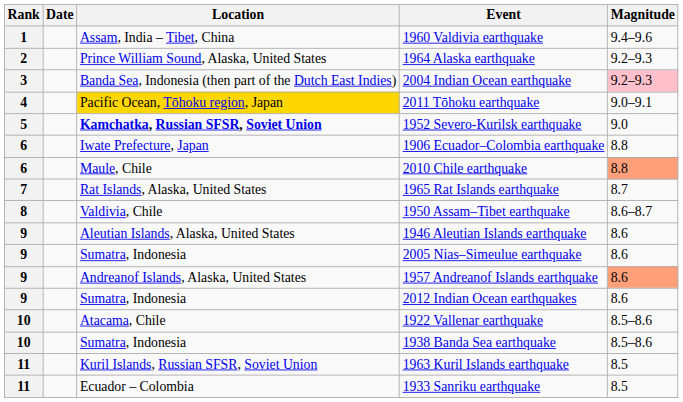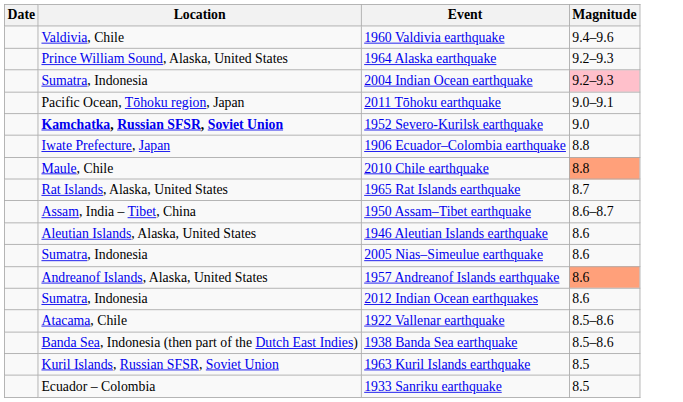 <table class="wikitable sortable sticky-header">
 <tr>
-<th>Rank</th>
 <th scope="col">Date</th>
 <th scope="col">Location</th>
 <th scope="col" data-sort-type="number">Event</th>
 <th scope="col">Magnitude</th>
 </tr>
 <tr>
-<th>1</th>
 <td></td>
-<td> <a href='#'>Assam</a>, India – <a href='#'>Tibet</a>, China</td>
+<td> <a href='#'>Valdivia</a>, Chile</td>
 <td><a href='#'>1960 Valdivia earthquake</a></td>
 <td>9.4–9.6</td>
 </tr>
 <tr>
-<th>2</th>
 <td></td>
 <td> <a href='#'>Prince William Sound</a>, Alaska, United States</td>
 <td><a href='#'>1964 Alaska earthquake</a></td>
 <td>9.2–9.3</td>
 </tr>
 <tr>
-<th>3</th>
 <td></td>
-<td> <a href='#'>Banda Sea</a>, Indonesia (then part of the <a href='#'>Dutch East Indies</a>)</td>
+<td> <a href='#'>Sumatra</a>, Indonesia</td>
 <td><a href='#'>2004 Indian Ocean earthquake</a></td>
 <td style="background: pink;">9.2–9.3</td>
 </tr>
 <tr>
-<th>4</th>
 <td></td>
-<td style="background: gold;"> Pacific Ocean, <a href='#'>Tōhoku region</a>, Japan</td>
+<td> Pacific Ocean, <a href='#'>Tōhoku region</a>, Japan</td>
 <td><a href='#'>2011 Tōhoku earthquake</a></td>
 <td>9.0–9.1</td>
 </tr>
 <tr>
-<th>5</th>
 <td></td>
 <td><strong> <a href='#'>Kamchatka</a>, <a href='#'>Russian SFSR</a>, <a href='#'>Soviet Union</a></strong></td>
 <td><a href='#'>1952 Severo-Kurilsk earthquake</a></td>
 <td>9.0</td>
 </tr>
 <tr>
-<th>6</th>
 <td></td>
 <td> <a href='#'>Iwate Prefecture</a>, <a href='#'>Japan</a></td>
 <td><a href='#'>1906 Ecuador–Colombia earthquake</a></td>
 <td>8.8</td>
 </tr>
 <tr>
-<th>6</th>
 <td></td>
 <td> <a href='#'>Maule</a>, Chile</td>
 <td><a href='#'>2010 Chile earthquake</a></td>
 <td style="background: lightsalmon;">8.8</td>
 </tr>
 <tr>
-<th>7</th>
 <td></td>
 <td> <a href='#'>Rat Islands</a>, Alaska, United States</td>
 <td><a href='#'>1965 Rat Islands earthquake</a></td>
 <td>8.7</td>
 </tr>
 <tr>
-<th>8</th>
 <td></td>
-<td> <a href='#'>Valdivia</a>, Chile</td>
+<td> <a href='#'>Assam</a>, India – <a href='#'>Tibet</a>, China</td>
 <td><a href='#'>1950 Assam–Tibet earthquake</a></td>
 <td>8.6–8.7</td>
 </tr>
 <tr>
-<th>9</th>
 <td></td>
 <td> <a href='#'>Aleutian Islands</a>, Alaska, United States</td>
 <td><a href='#'>1946 Aleutian Islands earthquake</a></td>
 <td>8.6</td>
 </tr>
 <tr>
-<th>9</th>
 <td></td>
 <td> <a href='#'>Sumatra</a>, Indonesia</td>
 <td><a href='#'>2005 Nias–Simeulue earthquake</a></td>
 <td>8.6</td>
 </tr>
 <tr>
-<th>9</th>
 <td></td>
 <td> <a href='#'>Andreanof Islands</a>, Alaska, United States</td>
 <td><a href='#'>1957 Andreanof Islands earthquake</a></td>
 <td style="background: lightsalmon;">8.6</td>
 </tr>
 <tr>
-<th>9</th>
 <td></td>
 <td> <a href='#'>Sumatra</a>, Indonesia</td>
 <td><a href='#'>2012 Indian Ocean earthquakes</a></td>
 <td>8.6</td>
 </tr>
 <tr>
-<th>10</th>
 <td></td>
 <td> <a href='#'>Atacama</a>, Chile</td>
 <td><a href='#'>1922 Vallenar earthquake</a></td>
 <td>8.5–8.6</td>
 </tr>
 <tr>
-<th>10</th>
 <td></td>
-<td> <a href='#'>Sumatra</a>, Indonesia</td>
+<td> <a href='#'>Banda Sea</a>, Indonesia (then part of the <a href='#'>Dutch East Indies</a>)</td>
 <td><a href='#'>1938 Banda Sea earthquake</a></td>
 <td>8.5–8.6</td>
 </tr>
 <tr>
-<th>11</th>
 <td></td>
 <td> <a href='#'>Kuril Islands</a>, <a href='#'>Russian SFSR</a>, <a href='#'>Soviet Union</a></td>
 <td><a href='#'>1963 Kuril Islands earthquake</a></td>
 <td>8.5</td>
 </tr>
 <tr>
-<th>11</th>
 <td></td>
 <td> Ecuador – Colombia</td>
 <td><a href='#'>1933 Sanriku earthquake</a></td>
 <td>8.5</td>
 </tr>
 </table>
